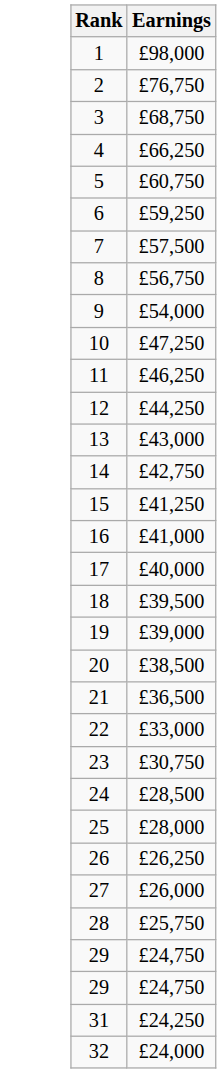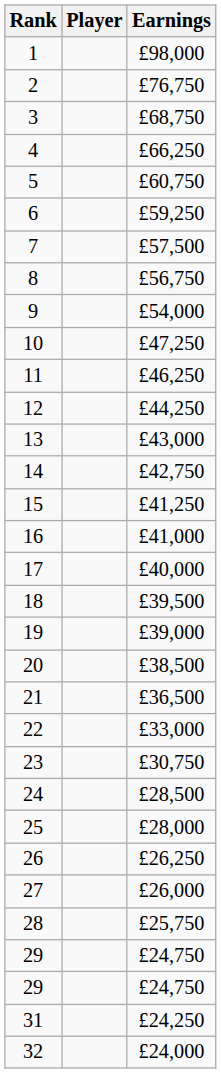 <table class="wikitable" style="text-align:center;float:right; margin-left:1em">
 <tr>
 <th>Rank</th>
+<th>Player</th>
 <th>Earnings</th>
 </tr>
 <tr>
 <td>1</td>
+<td align=left></td>
 <td>£98,000</td>
 </tr>
 <tr>
 <td>2</td>
+<td align=left></td>
 <td>£76,750</td>
 </tr>
 <tr>
 <td>3</td>
+<td align=left></td>
 <td>£68,750</td>
 </tr>
 <tr>
 <td>4</td>
+<td align=left></td>
 <td>£66,250</td>
 </tr>
 <tr>
 <td>5</td>
+<td align=left></td>
 <td>£60,750</td>
 </tr>
 <tr>
 <td>6</td>
+<td align=left></td>
 <td>£59,250</td>
 </tr>
 <tr>
 <td>7</td>
+<td align=left></td>
 <td>£57,500</td>
 </tr>
 <tr>
 <td>8</td>
+<td align=left></td>
 <td>£56,750</td>
 </tr>
 <tr>
 <td>9</td>
+<td align=left></td>
 <td>£54,000</td>
 </tr>
 <tr>
 <td>10</td>
+<td align=left></td>
 <td>£47,250</td>
 </tr>
 <tr>
 <td>11</td>
+<td align=left></td>
 <td>£46,250</td>
 </tr>
 <tr>
 <td>12</td>
+<td align=left></td>
 <td>£44,250</td>
 </tr>
 <tr>
 <td>13</td>
+<td align=left></td>
 <td>£43,000</td>
 </tr>
 <tr>
 <td>14</td>
+<td align=left></td>
 <td>£42,750</td>
 </tr>
 <tr>
 <td>15</td>
+<td align=left></td>
 <td>£41,250</td>
 </tr>
 <tr>
 <td>16</td>
+<td align=left></td>
 <td>£41,000</td>
 </tr>
 <tr>
 <td>17</td>
+<td align=left></td>
 <td>£40,000</td>
 </tr>
 <tr>
 <td>18</td>
+<td align=left></td>
 <td>£39,500</td>
 </tr>
 <tr>
 <td>19</td>
+<td align=left></td>
 <td>£39,000</td>
 </tr>
 <tr>
 <td>20</td>
+<td align=left></td>
 <td>£38,500</td>
 </tr>
 <tr>
 <td>21</td>
+<td align=left></td>
 <td>£36,500</td>
 </tr>
 <tr>
 <td>22</td>
+<td align=left></td>
 <td>£33,000</td>
 </tr>
 <tr>
 <td>23</td>
+<td align=left></td>
 <td>£30,750</td>
 </tr>
 <tr>
 <td>24</td>
+<td align=left></td>
 <td>£28,500</td>
 </tr>
 <tr>
 <td>25</td>
+<td align=left></td>
 <td>£28,000</td>
 </tr>
 <tr>
 <td>26</td>
+<td align=left></td>
 <td>£26,250</td>
 </tr>
 <tr>
 <td>27</td>
+<td align=left></td>
 <td>£26,000</td>
 </tr>
 <tr>
 <td>28</td>
+<td align=left></td>
 <td>£25,750</td>
 </tr>
 <tr>
 <td>29</td>
+<td align=left></td>
 <td>£24,750</td>
 </tr>
 <tr>
 <td>29</td>
+<td align=left></td>
 <td>£24,750</td>
 </tr>
 <tr>
 <td>31</td>
+<td align=left></td>
 <td>£24,250</td>
 </tr>
 <tr>
 <td>32</td>
+<td align=left></td>
 <td>£24,000</td>
 </tr>
 </table>
